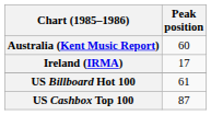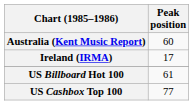 <table class="wikitable sortable plainrowheaders" style="text-align:center">
 <tr>
 <th>Chart (1985–1986)</th>
 <th>Peak<br>position</th>
 </tr>
 <tr>
 <th scope="row">Australia (<a href='#'>Kent Music Report</a>)</th>
 <td style="text-align:center;">60</td>
 </tr>
 <tr>
 <th scope="row">Ireland (<a href='#'>IRMA</a>)</th>
 <td align="center">17</td>
 </tr>
 <tr>
 </tr>
 <tr>
 <th scope="row">US <em>Billboard</em> Hot 100 </th>
 <td align="center">61</td>
 </tr>
 <tr>
 <th scope="row">US <em>Cashbox</em> Top 100 </th>
-<td align="center">87</td>
+<td align="center">77</td>
 </tr>
 </table>
